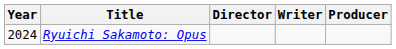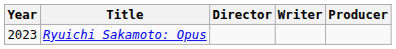 <table class="wikitable">
 <tr>
 <th>Year</th>
 <th>Title</th>
 <th>Director</th>
 <th>Writer</th>
 <th>Producer</th>
 </tr>
 <tr>
-<td>2024</td>
+<td>2023</td>
 <td><em><a href='#'>Ryuichi Sakamoto: Opus</a></em></td>
 <td></td>
 <td></td>
 <td></td>
 </tr>
 </table>
